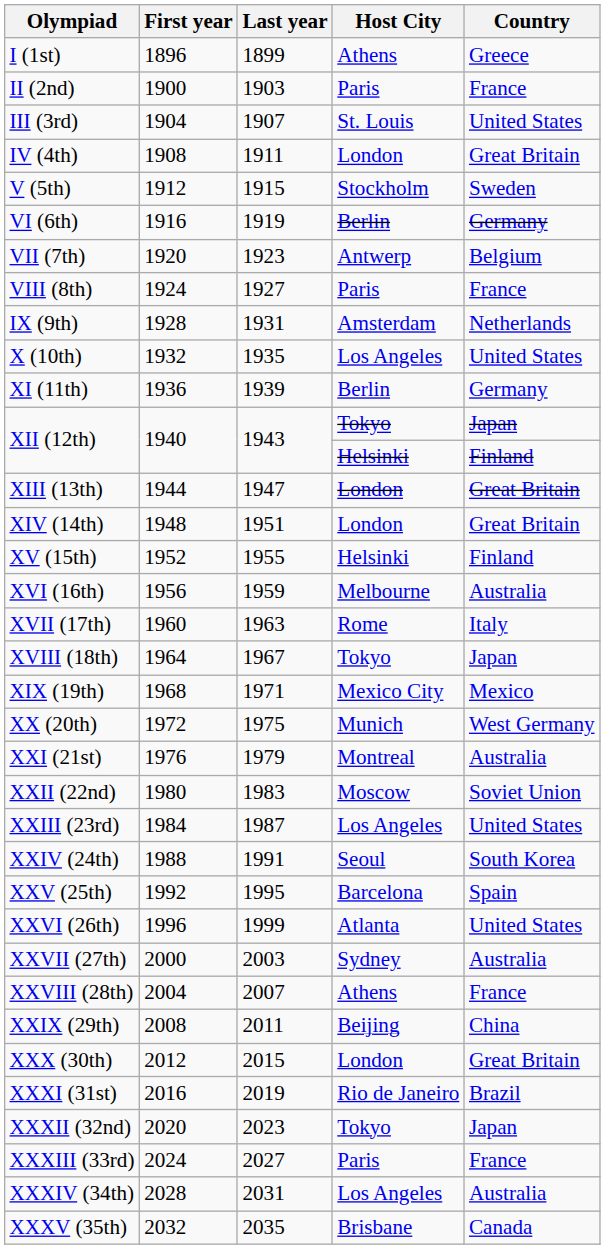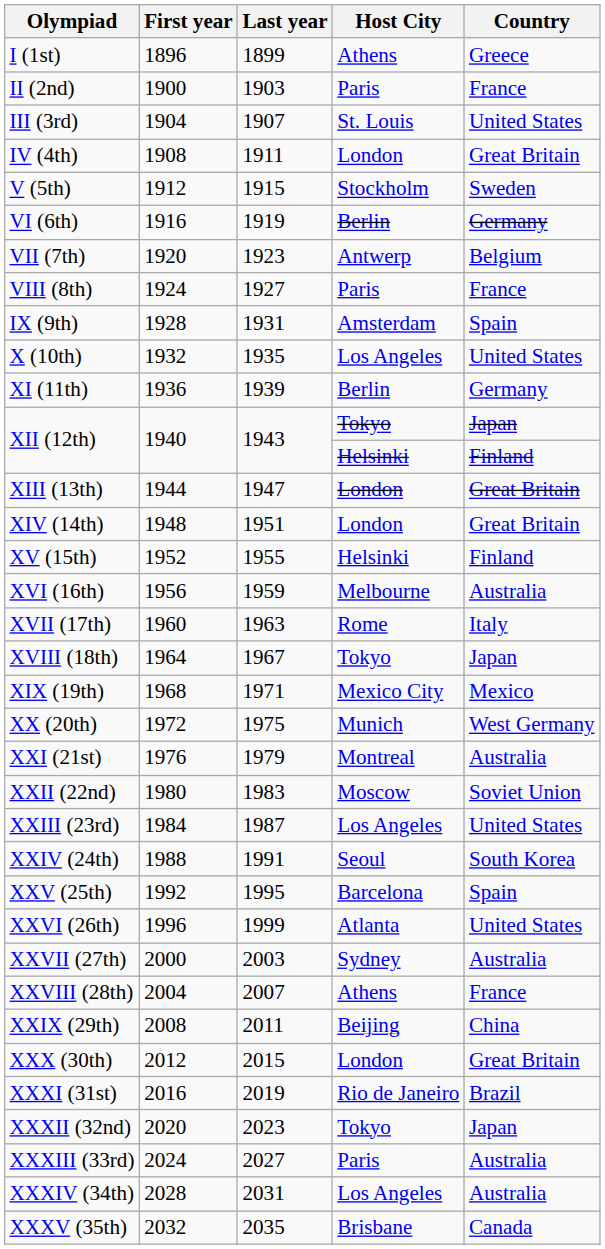 <table class = "wikitable sortable nowrap floatright">
 <tr>
 <th>Olympiad</th>
 <th>First year</th>
 <th>Last year</th>
 <th>Host City</th>
 <th>Country</th>
 </tr>
 <tr>
 <td><a href='#'>I</a> (1st)</td>
 <td>1896</td>
 <td>1899</td>
 <td><a href='#'>Athens</a></td>
 <td> <a href='#'>Greece</a></td>
 </tr>
 <tr>
 <td><a href='#'>II</a> (2nd)</td>
 <td>1900</td>
 <td>1903</td>
 <td><a href='#'>Paris</a></td>
 <td> <a href='#'>France</a></td>
 </tr>
 <tr>
 <td><a href='#'>III</a> (3rd)</td>
 <td>1904</td>
 <td>1907</td>
 <td><a href='#'>St. Louis</a></td>
 <td> <a href='#'>United States</a></td>
 </tr>
 <tr>
 <td><a href='#'>IV</a> (4th)</td>
 <td>1908</td>
 <td>1911</td>
 <td><a href='#'>London</a></td>
 <td> <a href='#'>Great Britain</a></td>
 </tr>
 <tr>
 <td><a href='#'>V</a> (5th)</td>
 <td>1912</td>
 <td>1915</td>
 <td><a href='#'>Stockholm</a></td>
 <td> <a href='#'>Sweden</a></td>
 </tr>
 <tr>
 <td><a href='#'>VI</a> (6th)</td>
 <td>1916</td>
 <td>1919</td>
 <td><s><a href='#'>Berlin</a></s></td>
 <td><s> <a href='#'>Germany</a></s></td>
 </tr>
 <tr>
 <td><a href='#'>VII</a> (7th)</td>
 <td>1920</td>
 <td>1923</td>
 <td><a href='#'>Antwerp</a></td>
 <td> <a href='#'>Belgium</a></td>
 </tr>
 <tr>
 <td><a href='#'>VIII</a> (8th)</td>
 <td>1924</td>
 <td>1927</td>
 <td><a href='#'>Paris</a></td>
 <td> <a href='#'>France</a></td>
 </tr>
 <tr>
 <td><a href='#'>IX</a> (9th)</td>
 <td>1928</td>
 <td>1931</td>
 <td><a href='#'>Amsterdam</a></td>
-<td> <a href='#'>Netherlands</a></td>
+<td> <a href='#'>Spain</a></td>
 </tr>
 <tr>
 <td><a href='#'>X</a> (10th)</td>
 <td>1932</td>
 <td>1935</td>
 <td><a href='#'>Los Angeles</a></td>
 <td> <a href='#'>United States</a></td>
 </tr>
 <tr>
 <td><a href='#'>XI</a> (11th)</td>
 <td>1936</td>
 <td>1939</td>
 <td><a href='#'>Berlin</a></td>
 <td> <a href='#'>Germany</a></td>
 </tr>
 <tr>
 <td rowspan = 2><a href='#'>XII</a> (12th)</td>
 <td rowspan=2>1940</td>
 <td rowspan=2>1943</td>
 <td><s><a href='#'>Tokyo</a></s></td>
 <td><s> <a href='#'>Japan</a></s></td>
 </tr>
 <tr>
 <td><s><a href='#'>Helsinki</a></s></td>
 <td><s> <a href='#'>Finland</a></s></td>
 </tr>
 <tr>
 <td><a href='#'>XIII</a> (13th)</td>
 <td>1944</td>
 <td>1947</td>
 <td><s><a href='#'>London</a></s></td>
 <td><s> <a href='#'>Great Britain</a></s></td>
 </tr>
 <tr>
 <td><a href='#'>XIV</a> (14th)</td>
 <td>1948</td>
 <td>1951</td>
 <td><a href='#'>London</a></td>
 <td> <a href='#'>Great Britain</a></td>
 </tr>
 <tr>
 <td><a href='#'>XV</a> (15th)</td>
 <td>1952</td>
 <td>1955</td>
 <td><a href='#'>Helsinki</a></td>
 <td> <a href='#'>Finland</a></td>
 </tr>
 <tr>
 <td><a href='#'>XVI</a> (16th)</td>
 <td>1956</td>
 <td>1959</td>
 <td><a href='#'>Melbourne</a></td>
 <td> <a href='#'>Australia</a></td>
 </tr>
 <tr>
 <td><a href='#'>XVII</a> (17th)</td>
 <td>1960</td>
 <td>1963</td>
 <td><a href='#'>Rome</a></td>
 <td> <a href='#'>Italy</a></td>
 </tr>
 <tr>
 <td><a href='#'>XVIII</a> (18th)</td>
 <td>1964</td>
 <td>1967</td>
 <td><a href='#'>Tokyo</a></td>
 <td> <a href='#'>Japan</a></td>
 </tr>
 <tr>
 <td><a href='#'>XIX</a> (19th)</td>
 <td>1968</td>
 <td>1971</td>
 <td><a href='#'>Mexico City</a></td>
 <td> <a href='#'>Mexico</a></td>
 </tr>
 <tr>
 <td><a href='#'>XX</a> (20th)</td>
 <td>1972</td>
 <td>1975</td>
 <td><a href='#'>Munich</a></td>
 <td> <a href='#'>West Germany</a></td>
 </tr>
 <tr>
 <td><a href='#'>XXI</a> (21st)</td>
 <td>1976</td>
 <td>1979</td>
 <td><a href='#'>Montreal</a></td>
 <td> <a href='#'>Australia</a></td>
 </tr>
 <tr>
 <td><a href='#'>XXII</a> (22nd)</td>
 <td>1980</td>
 <td>1983</td>
 <td><a href='#'>Moscow</a></td>
 <td> <a href='#'>Soviet Union</a></td>
 </tr>
 <tr>
 <td><a href='#'>XXIII</a> (23rd)</td>
 <td>1984</td>
 <td>1987</td>
 <td><a href='#'>Los Angeles</a></td>
 <td> <a href='#'>United States</a></td>
 </tr>
 <tr>
 <td><a href='#'>XXIV</a> (24th)</td>
 <td>1988</td>
 <td>1991</td>
 <td><a href='#'>Seoul</a></td>
 <td> <a href='#'>South Korea</a></td>
 </tr>
 <tr>
 <td><a href='#'>XXV</a> (25th)</td>
 <td>1992</td>
 <td>1995</td>
 <td><a href='#'>Barcelona</a></td>
 <td> <a href='#'>Spain</a></td>
 </tr>
 <tr>
 <td><a href='#'>XXVI</a> (26th)</td>
 <td>1996</td>
 <td>1999</td>
 <td><a href='#'>Atlanta</a></td>
 <td> <a href='#'>United States</a></td>
 </tr>
 <tr>
 <td><a href='#'>XXVII</a> (27th)</td>
 <td>2000</td>
 <td>2003</td>
 <td><a href='#'>Sydney</a></td>
 <td> <a href='#'>Australia</a></td>
 </tr>
 <tr>
 <td><a href='#'>XXVIII</a> (28th)</td>
 <td>2004</td>
 <td>2007</td>
 <td><a href='#'>Athens</a></td>
 <td> <a href='#'>France</a></td>
 </tr>
 <tr>
 <td><a href='#'>XXIX</a> (29th)</td>
 <td>2008</td>
 <td>2011</td>
 <td><a href='#'>Beijing</a></td>
 <td> <a href='#'>China</a></td>
 </tr>
 <tr>
 <td><a href='#'>XXX</a> (30th)</td>
 <td>2012</td>
 <td>2015</td>
 <td><a href='#'>London</a></td>
 <td> <a href='#'>Great Britain</a></td>
 </tr>
 <tr>
 <td><a href='#'>XXXI</a> (31st)</td>
 <td>2016</td>
 <td>2019</td>
 <td><a href='#'>Rio de Janeiro</a></td>
 <td> <a href='#'>Brazil</a></td>
 </tr>
 <tr>
 <td><a href='#'>XXXII</a> (32nd)</td>
 <td>2020</td>
 <td>2023</td>
 <td><a href='#'>Tokyo</a></td>
 <td> <a href='#'>Japan</a></td>
 </tr>
 <tr>
 <td><a href='#'>XXXIII</a> (33rd)</td>
 <td>2024</td>
 <td>2027</td>
 <td><a href='#'>Paris</a></td>
-<td> <a href='#'>France</a></td>
+<td> <a href='#'>Australia</a></td>
 </tr>
 <tr>
 <td><a href='#'>XXXIV</a> (34th)</td>
 <td>2028</td>
 <td>2031</td>
 <td><a href='#'>Los Angeles</a></td>
 <td> <a href='#'>Australia</a></td>
 </tr>
 <tr>
 <td><a href='#'>XXXV</a> (35th)</td>
 <td>2032</td>
 <td>2035</td>
 <td><a href='#'>Brisbane</a></td>
 <td> <a href='#'>Canada</a></td>
 </tr>
 </table>
